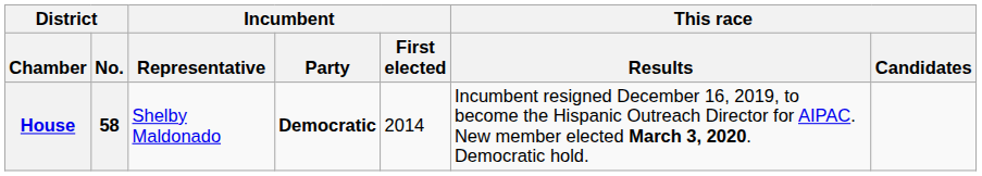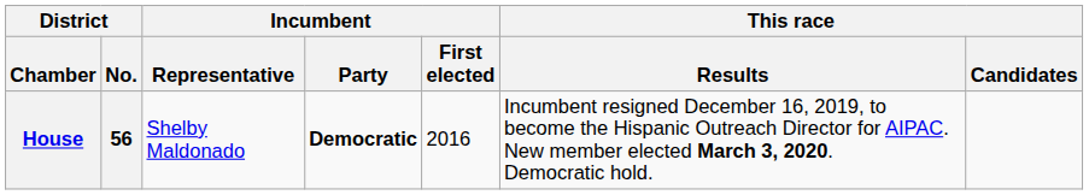 <table class="wikitable sortable">
 <tr valign=bottom>
 <th colspan="2">District</th>
 <th colspan="3">Incumbent</th>
 <th colspan="2">This race</th>
 </tr>
 <tr valign=bottom>
 <th>Chamber</th>
 <th>No.</th>
 <th>Representative</th>
 <th>Party</th>
 <th>First<br>elected</th>
 <th>Results</th>
 <th>Candidates</th>
 </tr>
 <tr>
 <th><a href='#'>House</a></th>
-<th>58</th>
+<th>56</th>
 <td><a href='#'>Shelby Maldonado</a></td>
 <td><strong>Democratic</strong></td>
-<td>2014</td>
+<td>2016</td>
 <td>Incumbent resigned December 16, 2019, to become the Hispanic Outreach Director for <a href='#'>AIPAC</a>.<br>New member elected <strong>March 3, 2020</strong>.<br>Democratic hold.</td>
 <td nowrap></td>
 </tr>
 </table>
